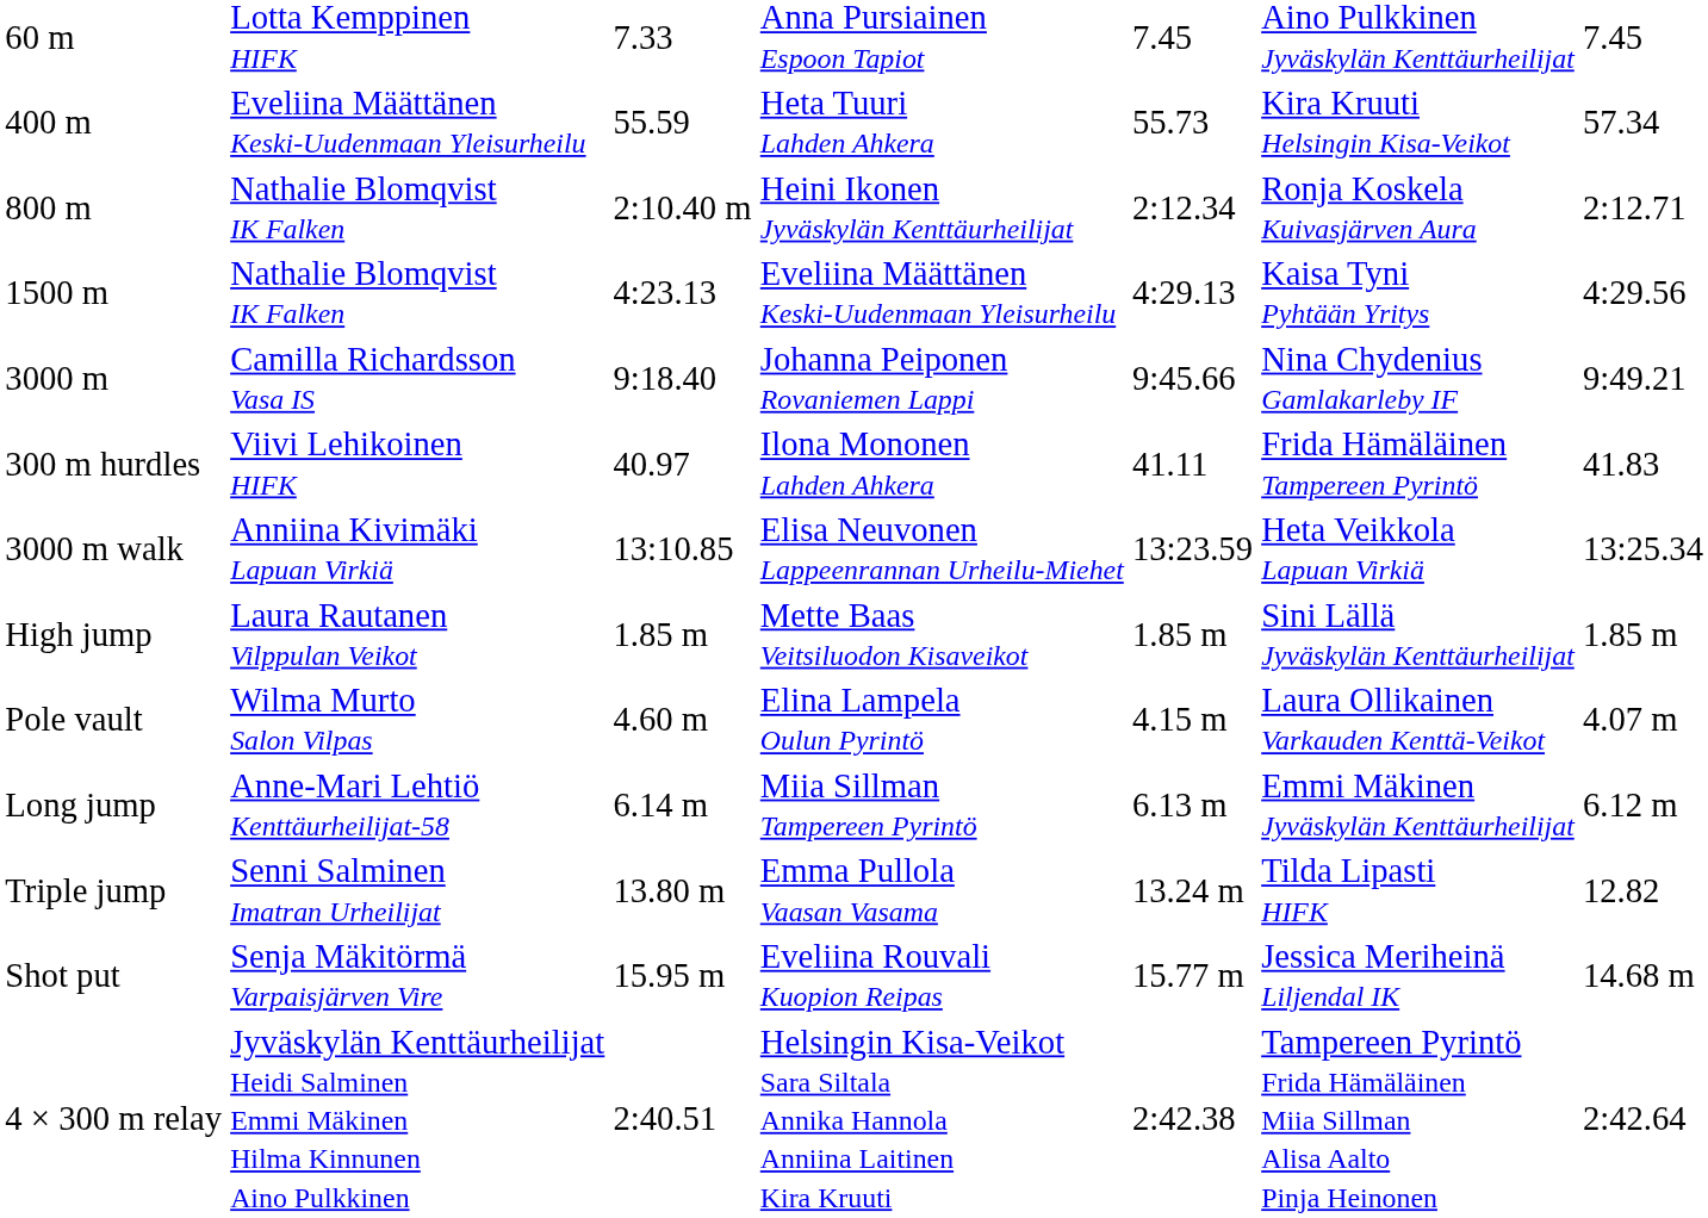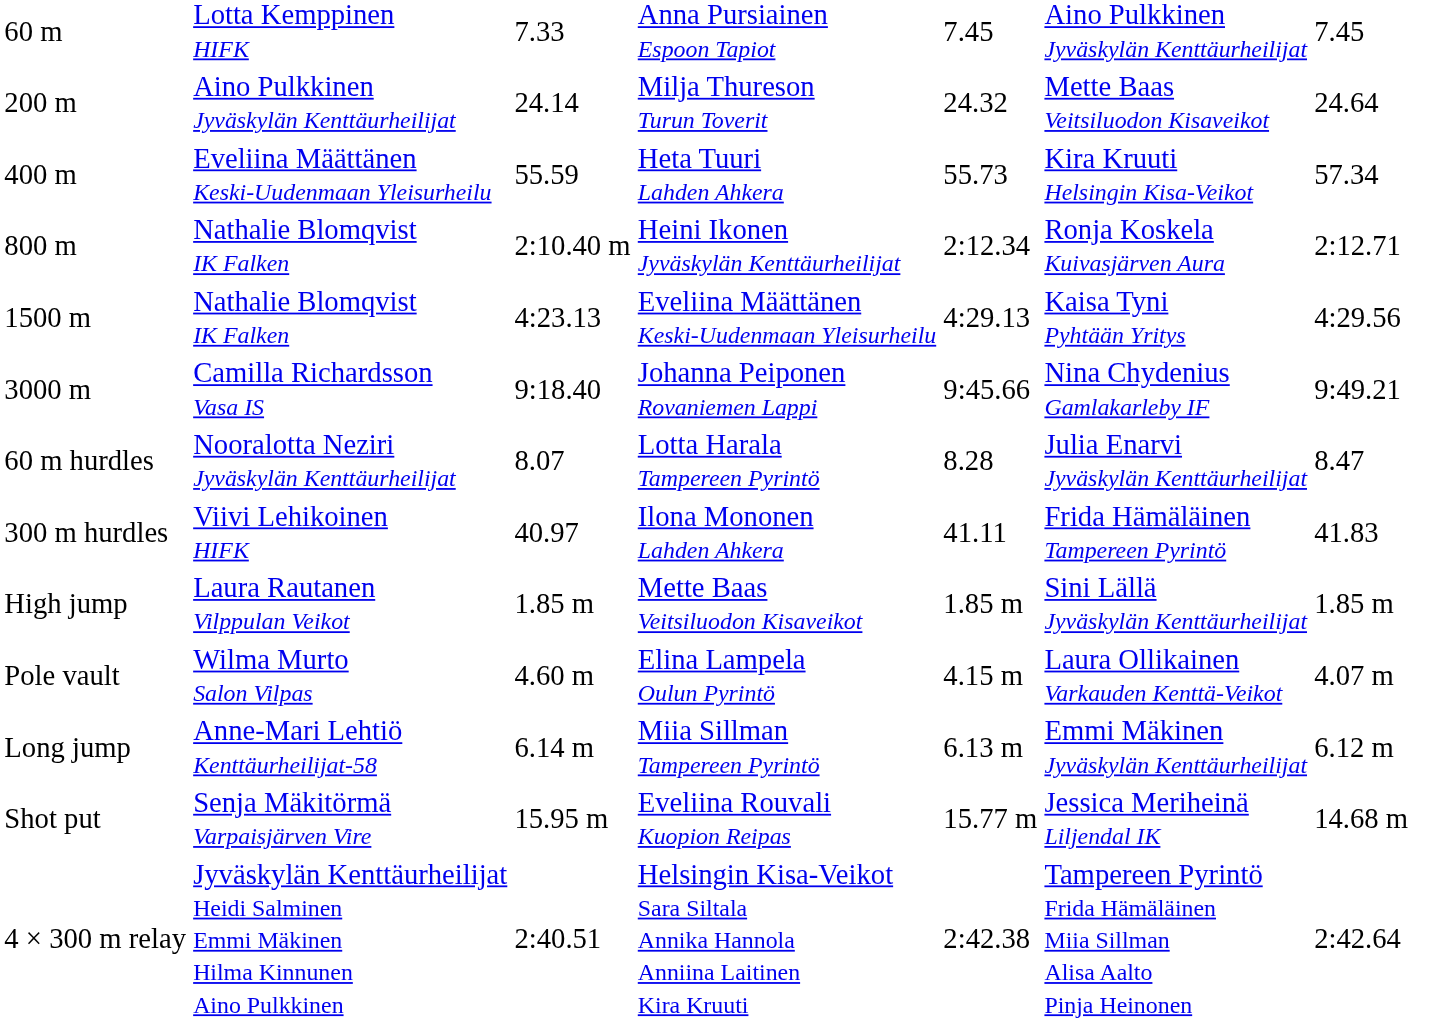 <table>
 <tr>
 <td>60 m</td>
 <td><a href='#'>Lotta Kemppinen</a><br><small><em><a href='#'>HIFK</a></em></small></td>
 <td>7.33</td>
 <td><a href='#'>Anna Pursiainen</a><br><small><em><a href='#'>Espoon Tapiot</a></em></small></td>
 <td>7.45 </td>
 <td><a href='#'>Aino Pulkkinen</a><br><small><em><a href='#'>Jyväskylän Kenttäurheilijat</a></em></small></td>
 <td>7.45 </td>
+</tr>
+<tr>
+<td>200 m</td>
+<td><a href='#'>Aino Pulkkinen</a><br><small><em><a href='#'>Jyväskylän Kenttäurheilijat</a></em></small></td>
+<td>24.14</td>
+<td><a href='#'>Milja Thureson</a><br><small><em><a href='#'>Turun Toverit</a></em></small></td>
+<td>24.32</td>
+<td><a href='#'>Mette Baas</a><br><small><em><a href='#'>Veitsiluodon Kisaveikot</a></em></small></td>
+<td>24.64 </td>
 </tr>
 <tr>
 <td>400 m</td>
 <td><a href='#'>Eveliina Määttänen</a><br><small><em><a href='#'>Keski-Uudenmaan Yleisurheilu</a></em></small></td>
 <td>55.59</td>
 <td><a href='#'>Heta Tuuri</a><br><small><em><a href='#'>Lahden Ahkera</a></em></small></td>
 <td>55.73 </td>
 <td><a href='#'>Kira Kruuti</a><br><small><em><a href='#'>Helsingin Kisa-Veikot</a></em></small></td>
 <td>57.34</td>
 </tr>
 <tr>
 <td>800 m</td>
 <td><a href='#'>Nathalie Blomqvist</a><br><small><em><a href='#'>IK Falken</a></em></small></td>
 <td>2:10.40 m</td>
 <td><a href='#'>Heini Ikonen</a><br><small><em><a href='#'>Jyväskylän Kenttäurheilijat</a></em></small></td>
 <td>2:12.34 </td>
 <td><a href='#'>Ronja Koskela</a><br><small><em><a href='#'>Kuivasjärven Aura</a></em></small></td>
 <td>2:12.71 </td>
 </tr>
 <tr>
 <td>1500 m</td>
 <td><a href='#'>Nathalie Blomqvist</a><br><small><em><a href='#'>IK Falken</a></em></small></td>
 <td>4:23.13 </td>
 <td><a href='#'>Eveliina Määttänen</a><br><small><em><a href='#'>Keski-Uudenmaan Yleisurheilu</a></em></small></td>
 <td>4:29.13 </td>
 <td><a href='#'>Kaisa Tyni</a><br><small><em><a href='#'>Pyhtään Yritys</a></em></small></td>
 <td>4:29.56</td>
 </tr>
 <tr>
 <td>3000 m</td>
 <td><a href='#'>Camilla Richardsson</a><br><small><em><a href='#'>Vasa IS</a></em></small></td>
 <td>9:18.40</td>
 <td><a href='#'>Johanna Peiponen</a><br><small><em><a href='#'>Rovaniemen Lappi</a></em></small></td>
 <td>9:45.66</td>
 <td><a href='#'>Nina Chydenius</a><br><small><em><a href='#'>Gamlakarleby IF</a></em></small></td>
 <td>9:49.21</td>
 </tr>
 <tr>
+<td>60 m hurdles</td>
+<td><a href='#'>Nooralotta Neziri</a><br><small><em><a href='#'>Jyväskylän Kenttäurheilijat</a></em></small></td>
+<td>8.07</td>
+<td><a href='#'>Lotta Harala</a><br><small><em><a href='#'>Tampereen Pyrintö</a></em></small></td>
+<td>8.28</td>
+<td><a href='#'>Julia Enarvi</a><br><small><em><a href='#'>Jyväskylän Kenttäurheilijat</a></em></small></td>
+<td>8.47</td>
+</tr>
+<tr>
 <td>300 m hurdles</td>
 <td><a href='#'>Viivi Lehikoinen</a><br><small><em><a href='#'>HIFK</a></em></small></td>
 <td>40.97 </td>
 <td><a href='#'>Ilona Mononen</a><br><small><em><a href='#'>Lahden Ahkera</a></em></small></td>
 <td>41.11 </td>
 <td><a href='#'>Frida Hämäläinen</a><br><small><em><a href='#'>Tampereen Pyrintö</a></em></small></td>
 <td>41.83 </td>
-</tr>
-<tr>
-<td>3000 m walk</td>
-<td><a href='#'>Anniina Kivimäki</a><br><small><em><a href='#'>Lapuan Virkiä</a></em></small></td>
-<td>13:10.85 </td>
-<td><a href='#'>Elisa Neuvonen</a><br><small><em><a href='#'>Lappeenrannan Urheilu-Miehet</a></em></small></td>
-<td>13:23.59 </td>
-<td><a href='#'>Heta Veikkola</a><br><small><em><a href='#'>Lapuan Virkiä</a></em></small></td>
-<td>13:25.34 </td>
 </tr>
 <tr>
 <td>High jump</td>
 <td><a href='#'>Laura Rautanen</a><br><small><em><a href='#'>Vilppulan Veikot</a></em></small></td>
 <td>1.85 m</td>
 <td><a href='#'>Mette Baas</a><br><small><em><a href='#'>Veitsiluodon Kisaveikot</a></em></small></td>
 <td>1.85 m </td>
 <td><a href='#'>Sini Lällä</a><br><small><em><a href='#'>Jyväskylän Kenttäurheilijat</a></em></small></td>
 <td>1.85 m </td>
 </tr>
 <tr>
 <td>Pole vault</td>
 <td><a href='#'>Wilma Murto</a><br><small><em><a href='#'>Salon Vilpas</a></em></small></td>
 <td>4.60 m</td>
 <td><a href='#'>Elina Lampela</a><br><small><em><a href='#'>Oulun Pyrintö</a></em></small></td>
 <td>4.15 m</td>
 <td><a href='#'>Laura Ollikainen</a><br><small><em><a href='#'>Varkauden Kenttä-Veikot</a></em></small></td>
 <td>4.07 m</td>
 </tr>
 <tr>
 <td>Long jump</td>
 <td><a href='#'>Anne-Mari Lehtiö</a><br><small><em><a href='#'>Kenttäurheilijat-58</a></em></small></td>
 <td>6.14 m</td>
 <td><a href='#'>Miia Sillman</a><br><small><em><a href='#'>Tampereen Pyrintö</a></em></small></td>
 <td>6.13 m </td>
 <td><a href='#'>Emmi Mäkinen</a><br><small><em><a href='#'>Jyväskylän Kenttäurheilijat</a></em></small></td>
 <td>6.12 m</td>
 </tr>
 <tr>
-<td>Triple jump</td>
-<td><a href='#'>Senni Salminen</a><br><small><em><a href='#'>Imatran Urheilijat</a></em></small></td>
-<td>13.80 m</td>
-<td><a href='#'>Emma Pullola</a><br><small><em><a href='#'>Vaasan Vasama</a></em></small></td>
-<td>13.24 m</td>
-<td><a href='#'>Tilda Lipasti</a><br><small><em><a href='#'>HIFK</a></em></small></td>
-<td>12.82 </td>
-</tr>
-<tr>
 <td>Shot put</td>
 <td><a href='#'>Senja Mäkitörmä</a><br><small><em><a href='#'>Varpaisjärven Vire</a></em></small></td>
 <td>15.95 m</td>
 <td><a href='#'>Eveliina Rouvali</a><br><small><em><a href='#'>Kuopion Reipas</a></em></small></td>
 <td>15.77 m</td>
 <td><a href='#'>Jessica Meriheinä</a><br><small><em><a href='#'>Liljendal IK</a></em></small></td>
 <td>14.68 m</td>
 </tr>
 <tr>
 <td>4 × 300 m relay</td>
 <td><a href='#'>Jyväskylän Kenttäurheilijat</a><br><small><a href='#'>Heidi Salminen</a><br><a href='#'>Emmi Mäkinen</a><br><a href='#'>Hilma Kinnunen</a><br><a href='#'>Aino Pulkkinen</a></small></td>
 <td>2:40.51</td>
 <td><a href='#'>Helsingin Kisa-Veikot</a><br><small><a href='#'>Sara Siltala</a><br><a href='#'>Annika Hannola</a><br><a href='#'>Anniina Laitinen</a><br><a href='#'>Kira Kruuti</a></small></td>
 <td>2:42.38</td>
 <td><a href='#'>Tampereen Pyrintö</a><br><small><a href='#'>Frida Hämäläinen</a><br><a href='#'>Miia Sillman</a><br><a href='#'>Alisa Aalto</a><br><a href='#'>Pinja Heinonen</a></small></td>
 <td>2:42.64</td>
 </tr>
 </table>
